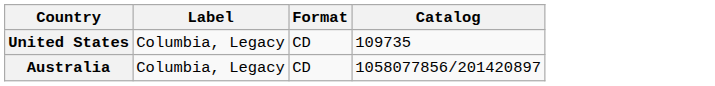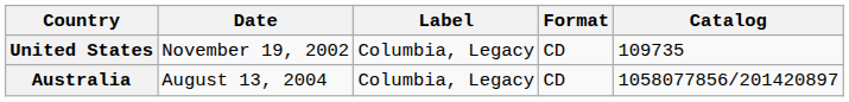 <table class="wikitable plainrowheaders">
 <tr>
 <th>Country</th>
+<th>Date</th>
 <th>Label</th>
 <th>Format</th>
 <th>Catalog</th>
 </tr>
 <tr>
 <th scope="row">United States</th>
+<td>November 19, 2002</td>
 <td>Columbia, Legacy</td>
 <td>CD</td>
 <td>109735</td>
 </tr>
 <tr>
 <th scope="row">Australia</th>
+<td>August 13, 2004</td>
 <td>Columbia, Legacy</td>
 <td>CD</td>
 <td>1058077856/201420897</td>
 </tr>
 </table>
